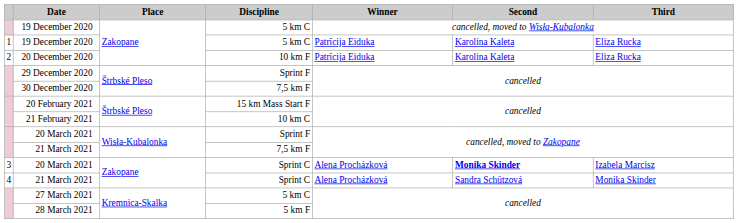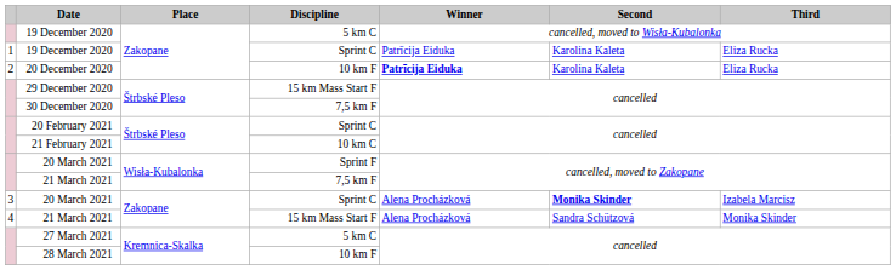 <table class="wikitable plainrowheaders" style="background:#fff; font-size:86%; line-height:16px; border:grey solid 1px; border-collapse:collapse;">
 <tr style="background:#ccc; text-align:center;">
 <th scope="col" style="background:#ccc; width=30 px;"></th>
 <th scope="col" style="background:#ccc; width:120px;">Date</th>
 <th scope="col" style="background:#ccc; width:150px;">Place</th>
 <th scope="col" style="background:#ccc; width:150px;">Discipline</th>
 <th scope="col" style="background:#ccc; width:200px;">Winner</th>
 <th scope="col" style="background:#ccc; width:200px;">Second</th>
 <th scope="col" style="background:#ccc; width:200px;">Third</th>
 </tr>
 <tr>
 <td bgcolor="EDCCD5"></td>
 <td align=right>19 December 2020  </td>
 <td rowspan=3> <a href='#'>Zakopane</a></td>
 <td align=right>5 km C</td>
 <td colspan=3 align=center><em>cancelled, moved to <a href='#'>Wisła-Kubalonka</a></em></td>
 </tr>
 <tr>
 <td align=center>1</td>
 <td align=right>19 December 2020  </td>
-<td align=right>5 km C</td>
+<td align=right>Sprint C</td>
 <td> <a href='#'>Patrīcija Eiduka</a></td>
 <td> <a href='#'>Karolina Kaleta</a></td>
 <td> <a href='#'>Eliza Rucka</a></td>
 </tr>
 <tr>
 <td align=center>2</td>
 <td align=right>20 December 2020  </td>
 <td align=right>10 km F</td>
-<td> <a href='#'>Patrīcija Eiduka</a></td>
+<td><strong> <a href='#'>Patrīcija Eiduka</a></strong></td>
 <td> <a href='#'>Karolina Kaleta</a></td>
 <td> <a href='#'>Eliza Rucka</a></td>
 </tr>
 <tr>
 <td rowspan=2 bgcolor="EDCCD5"></td>
 <td align=right>29 December 2020  </td>
 <td rowspan=2> <a href='#'>Štrbské Pleso</a></td>
-<td align=right>Sprint F</td>
+<td align=right>15 km Mass Start F</td>
 <td rowspan=2 colspan=3 align=center><em>cancelled</em></td>
 </tr>
 <tr>
 <td align=right>30 December 2020  </td>
 <td align=right>7,5 km F</td>
 </tr>
 <tr>
 <td rowspan=2 bgcolor="EDCCD5"></td>
 <td align=right>20 February 2021  </td>
 <td rowspan=2> <a href='#'>Štrbské Pleso</a></td>
-<td align=right>15 km Mass Start F</td>
+<td align=right>Sprint C</td>
 <td rowspan=2 colspan=3 align=center><em>cancelled</em></td>
 </tr>
 <tr>
 <td align=right>21 February 2021  </td>
 <td align=right>10 km C</td>
 </tr>
 <tr>
 <td rowspan=2 bgcolor="EDCCD5"></td>
 <td align=right>20 March 2021  </td>
 <td rowspan=2> <a href='#'>Wisła-Kubalonka</a></td>
 <td align=right>Sprint F</td>
 <td rowspan=2 colspan=3 align=center><em>cancelled, moved to <a href='#'>Zakopane</a></em></td>
 </tr>
 <tr>
 <td align=right>21 March 2021  </td>
 <td align=right>7,5 km F</td>
 </tr>
 <tr>
 <td align=center>3</td>
 <td align=right>20 March 2021  </td>
 <td rowspan=2> <a href='#'>Zakopane</a></td>
 <td align=right>Sprint C</td>
 <td> <a href='#'>Alena Procházková</a></td>
 <td><strong> <a href='#'>Monika Skinder</a></strong></td>
 <td> <a href='#'>Izabela Marcisz</a></td>
 </tr>
 <tr>
 <td align=center>4</td>
 <td align=right>21 March 2021  </td>
-<td align=right>Sprint C</td>
+<td align=right>15 km Mass Start F</td>
 <td> <a href='#'>Alena Procházková</a></td>
 <td> <a href='#'>Sandra Schützová</a></td>
 <td> <a href='#'>Monika Skinder</a></td>
 </tr>
 <tr>
 <td rowspan=2 bgcolor="EDCCD5"></td>
 <td align=right>27 March 2021  </td>
 <td rowspan=2> <a href='#'>Kremnica-Skalka</a></td>
 <td align=right>5 km C</td>
 <td rowspan=2 colspan=3 align=center><em>cancelled</em></td>
 </tr>
 <tr>
 <td align=right>28 March 2021  </td>
-<td align=right>5 km F</td>
+<td align=right>10 km F</td>
 </tr>
 </table>
